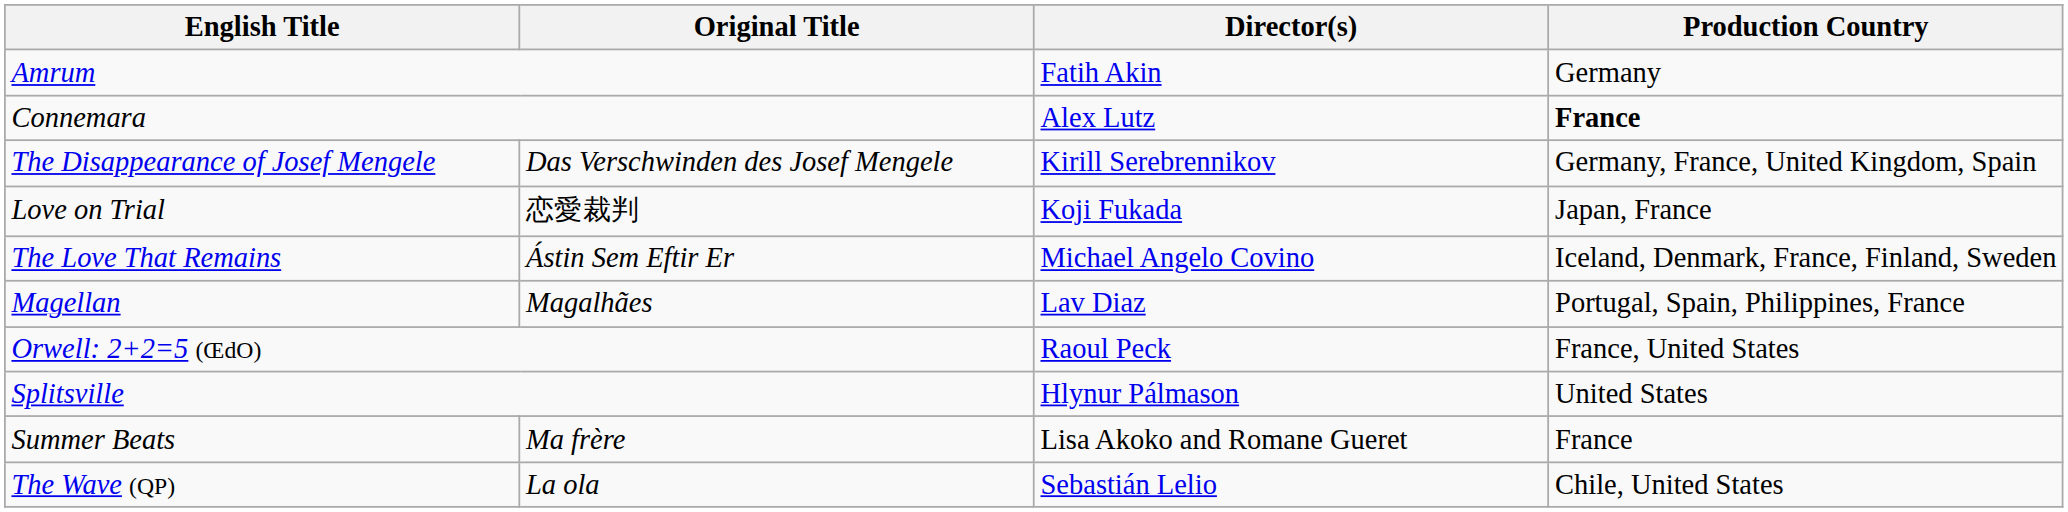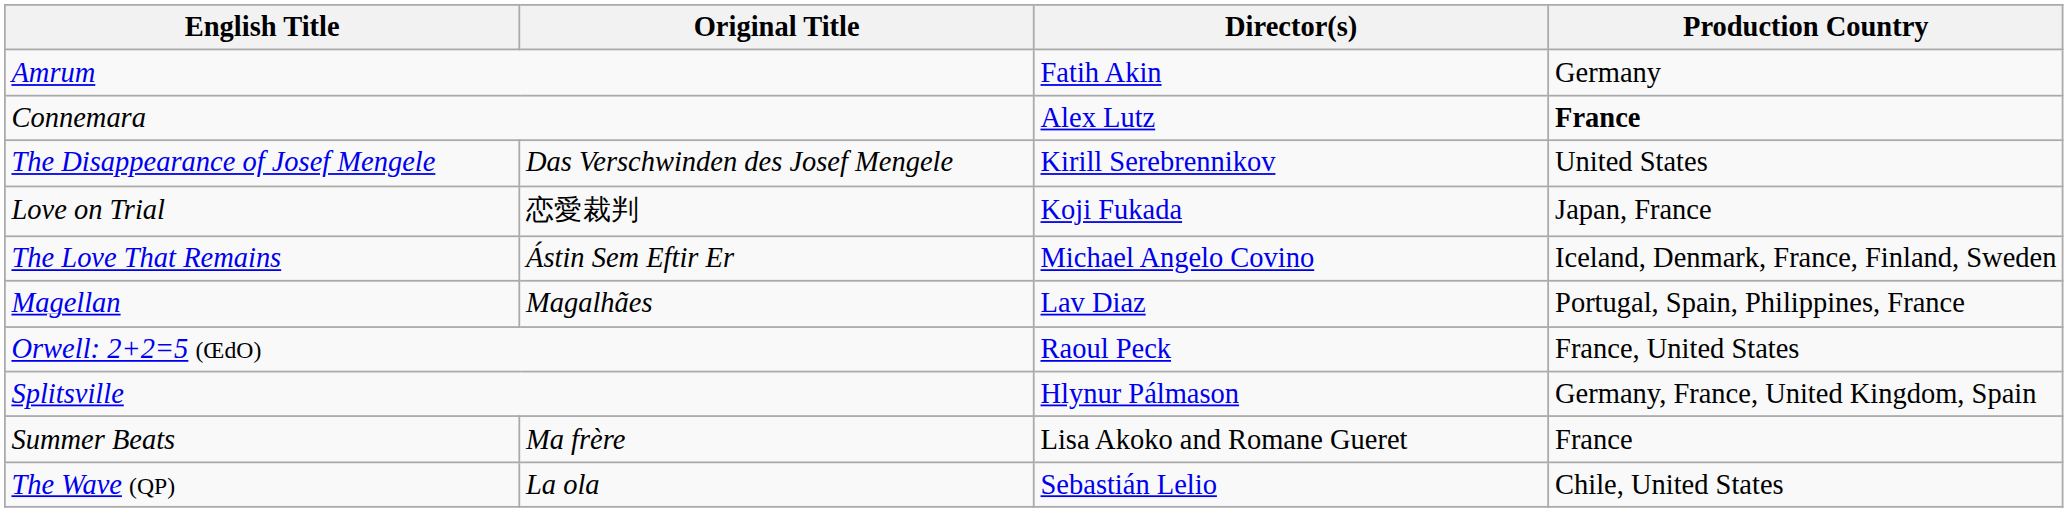 <table class="wikitable">
 <tr>
 <th scope="col" style="width:25%;">English Title</th>
 <th scope="col" style="width:25%;">Original Title</th>
 <th scope="col" style="width:25%;">Director(s)</th>
 <th scope="col" style="width:25%;">Production Country</th>
 </tr>
 <tr>
 <td colspan="2"><em><a href='#'>Amrum</a></em></td>
 <td><a href='#'>Fatih Akin</a></td>
 <td>Germany</td>
 </tr>
 <tr>
 <td colspan="2"><em>Connemara</em></td>
 <td><a href='#'>Alex Lutz</a></td>
 <td><strong>France</strong></td>
 </tr>
 <tr>
 <td><em><a href='#'>The Disappearance of Josef Mengele</a></em></td>
 <td><em>Das Verschwinden des Josef Mengele</em></td>
 <td><a href='#'>Kirill Serebrennikov</a></td>
-<td>Germany, France, United Kingdom, Spain</td>
+<td>United States</td>
 </tr>
 <tr>
 <td><em>Love on Trial</em></td>
 <td>恋愛裁判</td>
 <td><a href='#'>Koji Fukada</a></td>
 <td>Japan, France</td>
 </tr>
 <tr>
 <td><em><a href='#'>The Love That Remains</a></em></td>
 <td><em>Ástin Sem Eftir Er</em></td>
 <td><a href='#'>Michael Angelo Covino</a></td>
 <td>Iceland, Denmark, France, Finland, Sweden</td>
 </tr>
 <tr>
 <td><em><a href='#'>Magellan</a></em></td>
 <td><em>Magalhães</em></td>
 <td><a href='#'>Lav Diaz</a></td>
 <td>Portugal, Spain, Philippines, France</td>
 </tr>
 <tr>
 <td colspan="2"><em><a href='#'>Orwell: 2+2=5</a></em> <small>(ŒdO)</small></td>
 <td><a href='#'>Raoul Peck</a></td>
 <td>France, United States</td>
 </tr>
 <tr>
 <td colspan="2"><em><a href='#'>Splitsville</a></em></td>
 <td><a href='#'>Hlynur Pálmason</a></td>
-<td>United States</td>
+<td>Germany, France, United Kingdom, Spain</td>
 </tr>
 <tr>
 <td><em>Summer Beats</em></td>
 <td><em>Ma frère</em></td>
 <td>Lisa Akoko and Romane Gueret</td>
 <td>France</td>
 </tr>
 <tr>
 <td><em><a href='#'>The Wave</a></em> <small>(QP)</small></td>
 <td><em>La ola</em></td>
 <td><a href='#'>Sebastián Lelio</a></td>
 <td>Chile, United States</td>
 </tr>
 </table>
